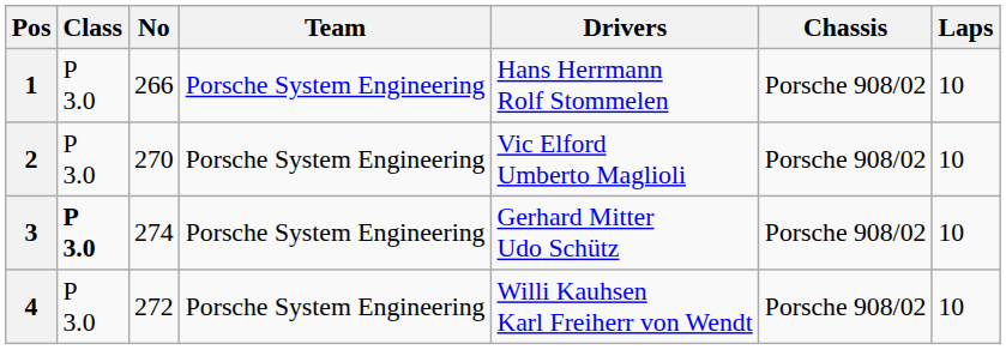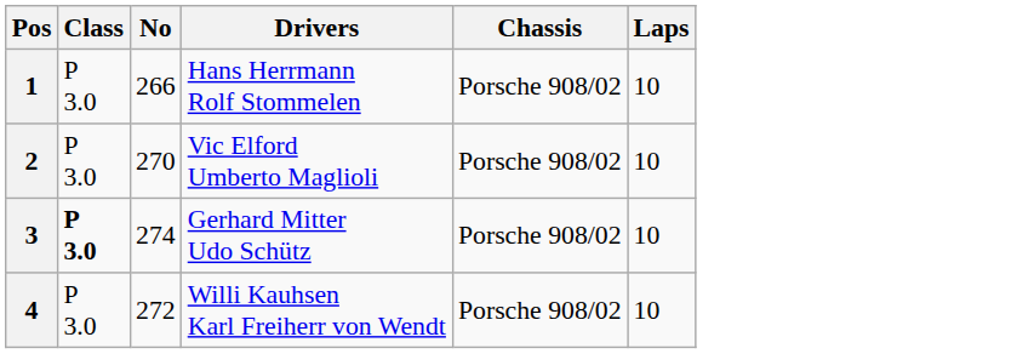 <table class="wikitable" style="font-size: 95%;">
 <tr>
 <th>Pos</th>
 <th>Class</th>
 <th>No</th>
-<th>Team</th>
 <th>Drivers</th>
 <th>Chassis</th>
 <th>Laps</th>
 </tr>
 <tr style=>
 <th>1</th>
 <td>P<br>3.0</td>
 <td>266</td>
-<td><a href='#'>Porsche System Engineering</a></td>
 <td> <a href='#'>Hans Herrmann</a><br> <a href='#'>Rolf Stommelen</a></td>
 <td>Porsche 908/02</td>
 <td>10</td>
 </tr>
 <tr>
 <th>2</th>
 <td>P<br>3.0</td>
 <td>270</td>
-<td> Porsche System Engineering</td>
 <td> <a href='#'>Vic Elford</a><br> <a href='#'>Umberto Maglioli</a></td>
 <td>Porsche 908/02</td>
 <td>10</td>
 </tr>
 <tr>
 <th>3</th>
 <td><strong>P<br>3.0</strong></td>
 <td>274</td>
-<td> Porsche System Engineering</td>
 <td> <a href='#'>Gerhard Mitter</a><br> <a href='#'>Udo Schütz</a></td>
 <td>Porsche 908/02</td>
 <td>10</td>
 </tr>
 <tr>
 <th>4</th>
 <td>P<br>3.0</td>
 <td>272</td>
-<td> Porsche System Engineering</td>
 <td> <a href='#'>Willi Kauhsen</a><br> <a href='#'>Karl Freiherr von Wendt</a></td>
 <td>Porsche 908/02</td>
 <td>10</td>
 </tr>
 </table>
